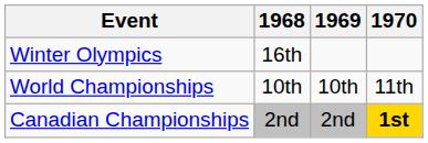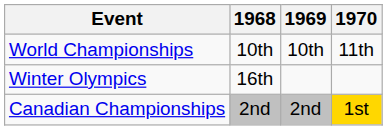 <table class="wikitable">
 <tr>
 <th>Event</th>
 <th>1968</th>
 <th>1969</th>
 <th>1970</th>
 </tr>
 <tr>
+<td><a href='#'>World Championships</a></td>
+<td align="center">10th</td>
+<td align="center">10th</td>
+<td align="center">11th</td>
+</tr>
+<tr>
 <td><a href='#'>Winter Olympics</a></td>
 <td align="center">16th</td>
 <td></td>
 <td></td>
 </tr>
 <tr>
-<td><a href='#'>World Championships</a></td>
-<td align="center">10th</td>
-<td align="center">10th</td>
-<td align="center">11th</td>
-</tr>
-<tr>
 <td><a href='#'>Canadian Championships</a></td>
 <td align="center" bgcolor="silver">2nd</td>
 <td align="center" bgcolor="silver">2nd</td>
-<td align="center" bgcolor="gold"><strong>1st</strong></td>
+<td align="center" bgcolor="gold">1st</td>
 </tr>
 </table>
